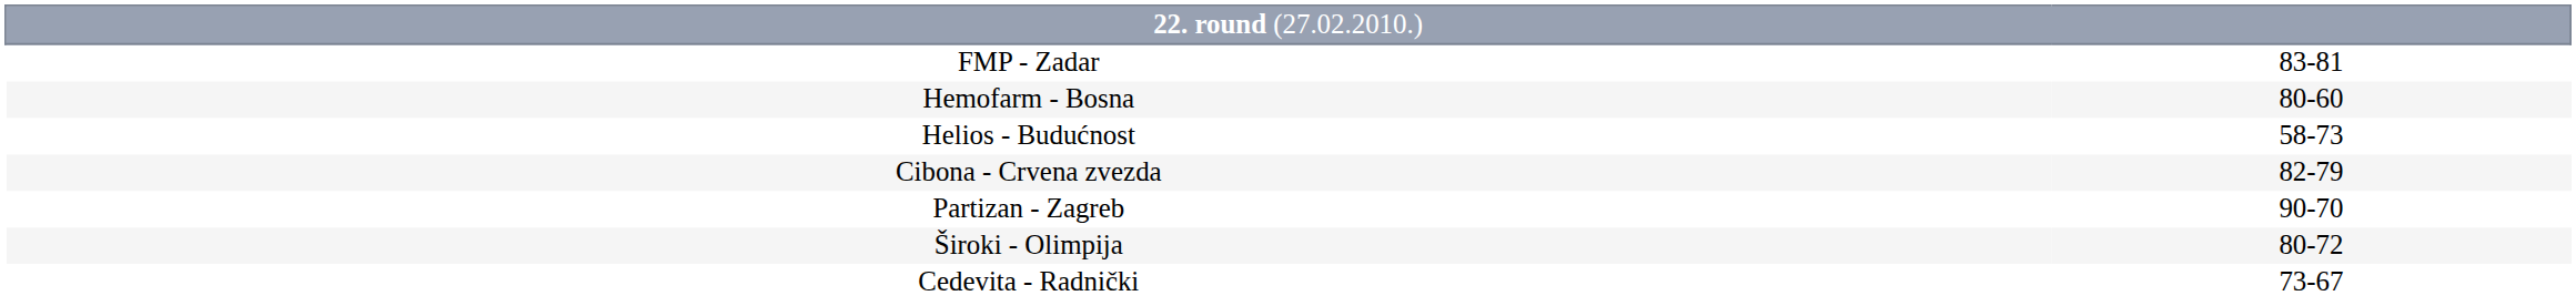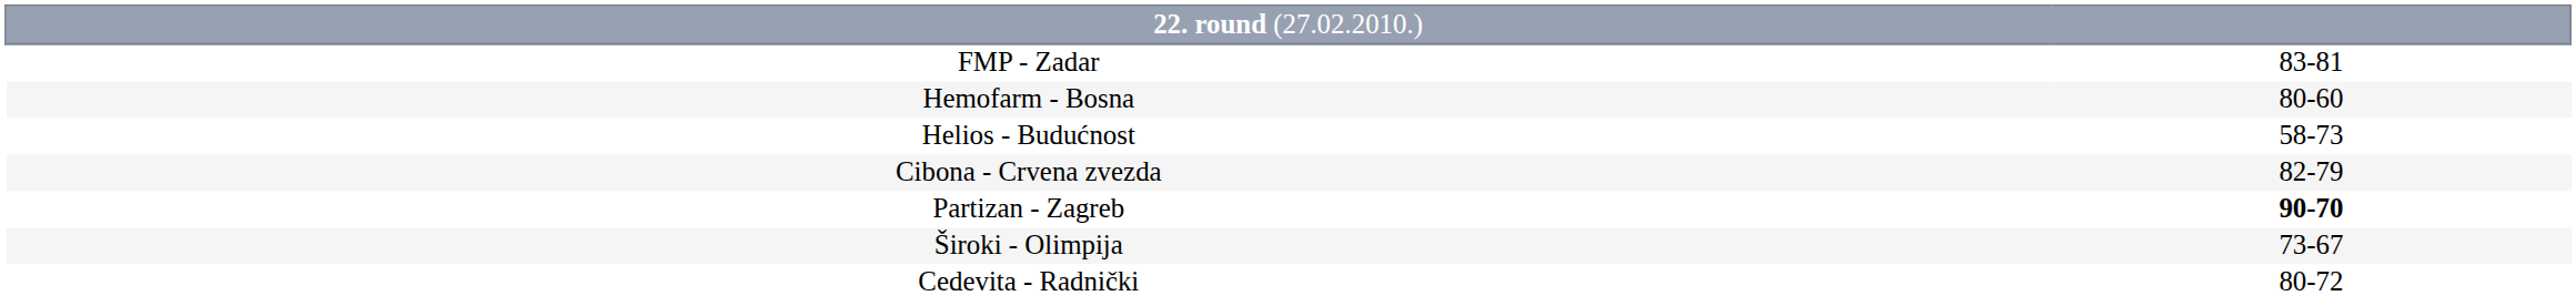 <table border=0 cellspacing=0 cellpadding=1em style="font-size: 85%; border-collapse: collapse;width:100%;">
 <tr>
 <td colspan=5 bgcolor=#98A1B2 style="border:1px solid #7A8392; text-align:center; color:#FFFFFF;"><strong>22. round</strong> (27.02.2010.)</td>
 </tr>
 <tr align=center bgcolor=#FFFFFF>
 <td>FMP - Zadar</td>
 <td>83-81</td>
 </tr>
 <tr align=center bgcolor=#f5f5f5>
 <td>Hemofarm - Bosna</td>
 <td>80-60</td>
 </tr>
 <tr align=center bgcolor=#FFFFFF>
 <td>Helios - Budućnost</td>
 <td>58-73</td>
 </tr>
 <tr align=center bgcolor=#f5f5f5>
 <td>Cibona - Crvena zvezda</td>
 <td>82-79</td>
 </tr>
 <tr align=center bgcolor=#FFFFFF>
 <td>Partizan - Zagreb</td>
-<td>90-70</td>
+<td><strong>90-70</strong></td>
 </tr>
 <tr align=center bgcolor=#f5f5f5>
 <td>Široki - Olimpija</td>
-<td>80-72</td>
+<td>73-67</td>
 </tr>
 <tr align=center bgcolor=#FFFFFF>
 <td>Cedevita - Radnički</td>
-<td>73-67</td>
+<td>80-72</td>
 </tr>
 </table>
